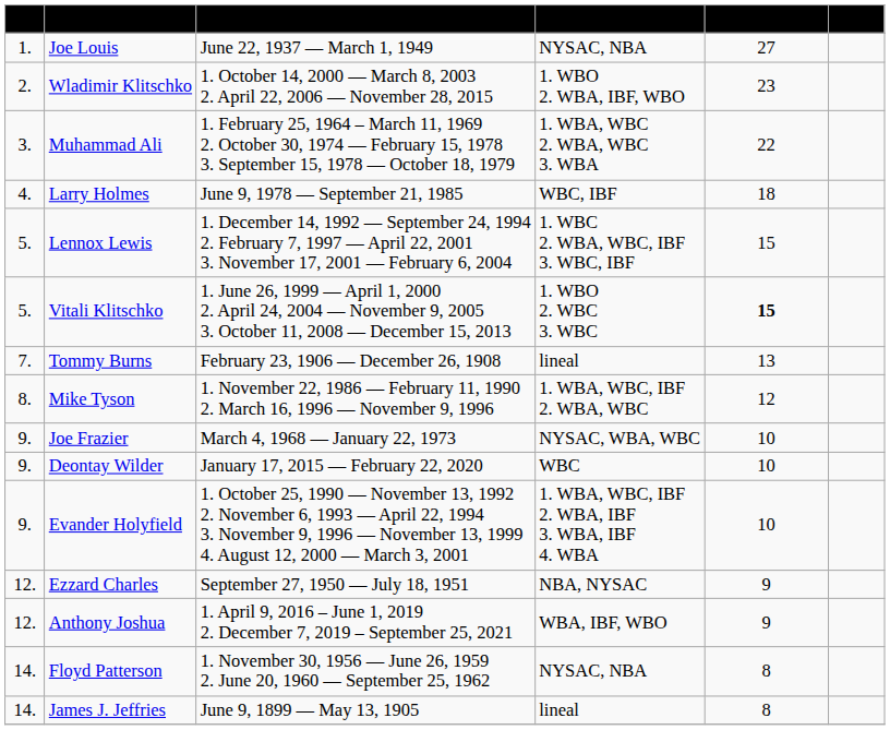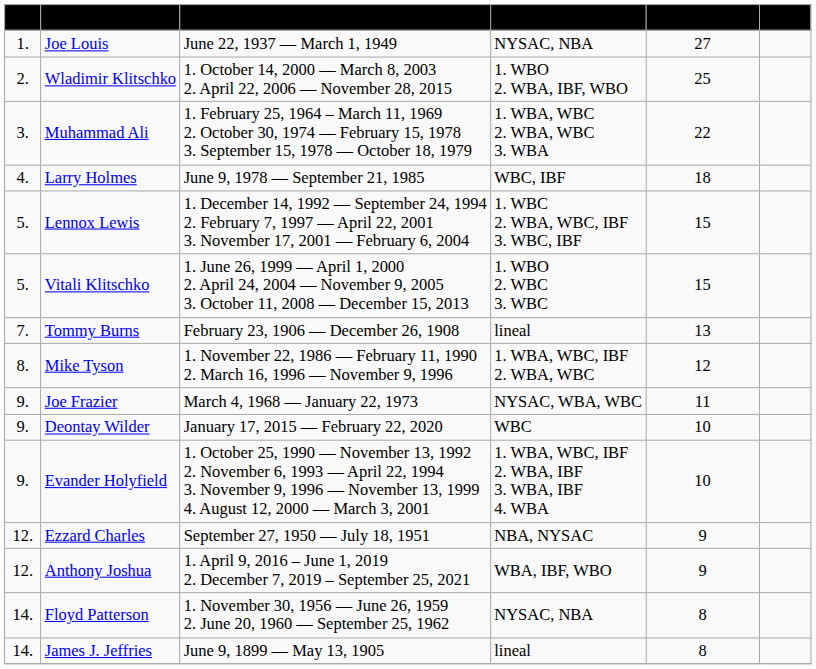 <table class="wikitable sortable">
 <tr>
 <th style="background: #D1EEEE; background: black;« width=»10%"><span>Pos.</span></th>
 <th style="background: #D1EEEE; background: black;« width=»10%"><span>Name</span></th>
 <th style="background: #D1EEEE; background: black;« width=»10%"><span>Reign began-ended</span></th>
 <th style="background: #D1EEEE; background: black;« width=»10%"><span>Recognition</span></th>
 <th style="background: #D1EEEE; background: black;« width=»10%"><span>Title fight wins</span></th>
 <th style="background: #D1EEEE; background: black;« width=»10%"><span>Fights</span></th>
 </tr>
 <tr>
 </tr>
 <tr bgcolor=>
 <td align="center">1.</td>
 <td><a href='#'>Joe Louis</a></td>
 <td>June 22, 1937 — March 1, 1949</td>
 <td>NYSAC, NBA</td>
 <td align="center">27</td>
 <td></td>
 </tr>
 <tr>
 <td align="center">2.</td>
 <td><a href='#'>Wladimir Klitschko</a></td>
 <td>1. October 14, 2000 — March 8, 2003<br>2. April 22, 2006 — November 28, 2015</td>
 <td>1. WBO<br>2. WBA, IBF, WBO</td>
-<td align="center">23</td>
+<td align="center">25</td>
 <td></td>
 </tr>
 <tr>
 <td align="center">3.</td>
 <td><a href='#'>Muhammad Ali</a></td>
 <td>1. February 25, 1964 – March 11, 1969<br>2. October 30, 1974 — February 15, 1978<br>3. September 15, 1978 — October 18, 1979</td>
 <td>1. WBA, WBC<br>2. WBA, WBC<br>3. WBA</td>
 <td align="center">22</td>
 <td></td>
 </tr>
 <tr>
 <td align="center">4.</td>
 <td><a href='#'>Larry Holmes</a></td>
 <td>June 9, 1978 — September 21, 1985</td>
 <td>WBC, IBF</td>
 <td align="center">18</td>
 <td></td>
 </tr>
 <tr>
 <td align="center">5.</td>
 <td><a href='#'>Lennox Lewis</a></td>
 <td>1. December 14, 1992 — September 24, 1994<br>2. February 7, 1997 — April 22, 2001<br>3. November 17, 2001 — February 6, 2004</td>
 <td>1. WBC<br>2. WBA, WBC, IBF<br>3. WBC, IBF</td>
 <td align="center">15</td>
 <td></td>
 </tr>
 <tr>
 <td align="center">5.</td>
 <td><a href='#'>Vitali Klitschko</a></td>
 <td>1. June 26, 1999 — April 1, 2000<br>2. April 24, 2004 — November 9, 2005<br>3. October 11, 2008 — December 15, 2013</td>
 <td>1. WBO<br>2. WBC<br>3. WBC</td>
-<td align="center"><strong>15</strong></td>
+<td align="center">15</td>
 <td></td>
 </tr>
 <tr>
 <td align="center">7.</td>
 <td><a href='#'>Tommy Burns</a></td>
 <td>February 23, 1906 — December 26, 1908</td>
 <td>lineal</td>
 <td align="center">13</td>
 <td></td>
 </tr>
 <tr>
 <td align="center">8.</td>
 <td><a href='#'>Mike Tyson</a></td>
 <td>1. November 22, 1986 — February 11, 1990<br>2. March 16, 1996 — November 9, 1996</td>
 <td>1. WBA, WBC, IBF<br>2. WBA, WBC</td>
 <td align="center">12</td>
 <td></td>
 </tr>
 <tr>
 <td align="center">9.</td>
 <td><a href='#'>Joe Frazier</a></td>
 <td>March 4, 1968 — January 22, 1973</td>
 <td>NYSAC, WBA, WBC</td>
-<td align="center">10</td>
+<td align="center">11</td>
 <td></td>
 </tr>
 <tr>
 <td align="center">9.</td>
 <td><a href='#'>Deontay Wilder</a></td>
 <td>January 17, 2015 — February 22, 2020</td>
 <td>WBC</td>
 <td align="center">10</td>
 <td></td>
 </tr>
 <tr>
 <td align="center">9.</td>
 <td><a href='#'>Evander Holyfield</a></td>
 <td>1. October 25, 1990 — November 13, 1992<br>2. November 6, 1993 — April 22, 1994<br>3. November 9, 1996 — November 13, 1999<br>4. August 12, 2000 — March 3, 2001</td>
 <td>1. WBA, WBC, IBF<br>2. WBA, IBF<br>3. WBA, IBF<br>4. WBA</td>
 <td align="center">10</td>
 <td></td>
 </tr>
 <tr>
 <td align="center">12.</td>
 <td><a href='#'>Ezzard Charles</a></td>
 <td>September 27, 1950 — July 18, 1951</td>
 <td>NBA, NYSAC</td>
 <td align="center">9</td>
 <td></td>
 </tr>
 <tr>
 <td align="center">12.</td>
 <td><a href='#'>Anthony Joshua</a></td>
 <td>1. April 9, 2016 – June 1, 2019<br>2. December 7, 2019 – September 25, 2021</td>
 <td>WBA, IBF, WBO</td>
 <td align="center">9</td>
 <td></td>
 </tr>
 <tr>
 <td align="center">14.</td>
 <td><a href='#'>Floyd Patterson</a></td>
 <td>1. November 30, 1956 — June 26, 1959<br>2. June 20, 1960 — September 25, 1962</td>
 <td>NYSAC, NBA</td>
 <td align="center">8</td>
 <td></td>
 </tr>
 <tr>
 <td align="center">14.</td>
 <td><a href='#'>James J. Jeffries</a></td>
 <td>June 9, 1899 — May 13, 1905</td>
 <td>lineal</td>
 <td align="center">8</td>
 <td></td>
 </tr>
 <tr>
 </tr>
 </table>
